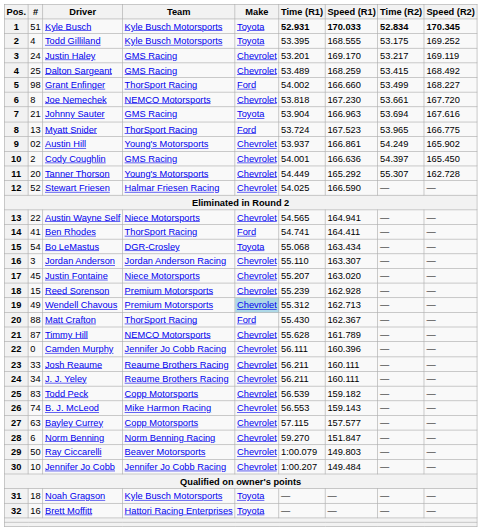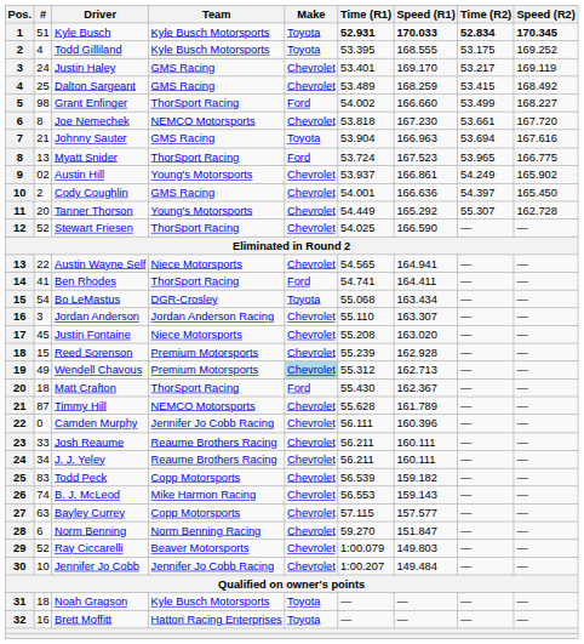 <table class="wikitable" style="font-size:95%">
 <tr>
 <th>Pos.</th>
 <th>#</th>
 <th>Driver</th>
 <th>Team</th>
 <th>Make</th>
 <th>Time (R1)</th>
 <th>Speed (R1)</th>
 <th>Time (R2)</th>
 <th>Speed (R2)</th>
 </tr>
 <tr>
 <th>1</th>
 <td>51</td>
 <td><a href='#'>Kyle Busch</a></td>
 <td><a href='#'>Kyle Busch Motorsports</a></td>
 <td><a href='#'>Toyota</a></td>
 <td><strong>52.931</strong></td>
 <td><strong>170.033</strong></td>
 <td><strong>52.834</strong></td>
 <td><strong>170.345</strong></td>
 </tr>
 <tr>
 <th>2</th>
 <td>4</td>
 <td><a href='#'>Todd Gilliland</a></td>
 <td><a href='#'>Kyle Busch Motorsports</a></td>
 <td><a href='#'>Toyota</a></td>
 <td>53.395</td>
 <td>168.555</td>
 <td>53.175</td>
 <td>169.252</td>
 </tr>
 <tr>
 <th>3</th>
 <td>24</td>
 <td><a href='#'>Justin Haley</a></td>
 <td><a href='#'>GMS Racing</a></td>
 <td><a href='#'>Chevrolet</a></td>
-<td>53.201</td>
+<td>53.401</td>
 <td>169.170</td>
 <td>53.217</td>
 <td>169.119</td>
 </tr>
 <tr>
 <th>4</th>
 <td>25</td>
 <td><a href='#'>Dalton Sargeant</a></td>
 <td><a href='#'>GMS Racing</a></td>
 <td><a href='#'>Chevrolet</a></td>
 <td>53.489</td>
 <td>168.259</td>
 <td>53.415</td>
 <td>168.492</td>
 </tr>
 <tr>
 <th>5</th>
 <td>98</td>
 <td><a href='#'>Grant Enfinger</a></td>
 <td><a href='#'>ThorSport Racing</a></td>
 <td><a href='#'>Ford</a></td>
 <td>54.002</td>
 <td>166.660</td>
 <td>53.499</td>
 <td>168.227</td>
 </tr>
 <tr>
 <th>6</th>
 <td>8</td>
 <td><a href='#'>Joe Nemechek</a></td>
 <td><a href='#'>NEMCO Motorsports</a></td>
 <td><a href='#'>Chevrolet</a></td>
 <td>53.818</td>
 <td>167.230</td>
 <td>53.661</td>
 <td>167.720</td>
 </tr>
 <tr>
 <th>7</th>
 <td>21</td>
 <td><a href='#'>Johnny Sauter</a></td>
 <td><a href='#'>GMS Racing</a></td>
 <td><a href='#'>Toyota</a></td>
 <td>53.904</td>
 <td>166.963</td>
 <td>53.694</td>
 <td>167.616</td>
 </tr>
 <tr>
 <th>8</th>
 <td>13</td>
 <td><a href='#'>Myatt Snider</a></td>
 <td><a href='#'>ThorSport Racing</a></td>
 <td><a href='#'>Ford</a></td>
 <td>53.724</td>
 <td>167.523</td>
 <td>53.965</td>
 <td>166.775</td>
 </tr>
 <tr>
 <th>9</th>
 <td>02</td>
 <td><a href='#'>Austin Hill</a></td>
 <td><a href='#'>Young's Motorsports</a></td>
 <td><a href='#'>Chevrolet</a></td>
 <td>53.937</td>
 <td>166.861</td>
 <td>54.249</td>
 <td>165.902</td>
 </tr>
 <tr>
 <th>10</th>
 <td>2</td>
 <td><a href='#'>Cody Coughlin</a></td>
 <td><a href='#'>GMS Racing</a></td>
 <td><a href='#'>Chevrolet</a></td>
 <td>54.001</td>
 <td>166.636</td>
 <td>54.397</td>
 <td>165.450</td>
 </tr>
 <tr>
 <th>11</th>
 <td>20</td>
 <td><a href='#'>Tanner Thorson</a></td>
 <td><a href='#'>Young's Motorsports</a></td>
 <td><a href='#'>Chevrolet</a></td>
 <td>54.449</td>
 <td>165.292</td>
 <td>55.307</td>
 <td>162.728</td>
 </tr>
 <tr>
 <th>12</th>
 <td>52</td>
 <td><a href='#'>Stewart Friesen</a></td>
-<td><a href='#'>Halmar Friesen Racing</a></td>
+<td><a href='#'>ThorSport Racing</a></td>
 <td><a href='#'>Chevrolet</a></td>
 <td>54.025</td>
 <td>166.590</td>
 <td>—</td>
 <td>—</td>
 </tr>
 <tr>
 <th colspan="9">Eliminated in Round 2</th>
 </tr>
 <tr>
 <th>13</th>
 <td>22</td>
 <td><a href='#'>Austin Wayne Self</a></td>
 <td><a href='#'>Niece Motorsports</a></td>
 <td><a href='#'>Chevrolet</a></td>
 <td>54.565</td>
 <td>164.941</td>
 <td>—</td>
 <td>—</td>
 </tr>
 <tr>
 <th>14</th>
 <td>41</td>
 <td><a href='#'>Ben Rhodes</a></td>
 <td><a href='#'>ThorSport Racing</a></td>
 <td><a href='#'>Ford</a></td>
 <td>54.741</td>
 <td>164.411</td>
 <td>—</td>
 <td>—</td>
 </tr>
 <tr>
 <th>15</th>
 <td>54</td>
 <td><a href='#'>Bo LeMastus</a></td>
 <td><a href='#'>DGR-Crosley</a></td>
 <td><a href='#'>Toyota</a></td>
 <td>55.068</td>
 <td>163.434</td>
 <td>—</td>
 <td>—</td>
 </tr>
 <tr>
 <th>16</th>
 <td>3</td>
 <td><a href='#'>Jordan Anderson</a></td>
 <td><a href='#'>Jordan Anderson Racing</a></td>
 <td><a href='#'>Chevrolet</a></td>
 <td>55.110</td>
 <td>163.307</td>
 <td>—</td>
 <td>—</td>
 </tr>
 <tr>
 <th>17</th>
 <td>45</td>
 <td><a href='#'>Justin Fontaine</a></td>
 <td><a href='#'>Niece Motorsports</a></td>
 <td><a href='#'>Chevrolet</a></td>
-<td>55.207</td>
+<td>55.208</td>
 <td>163.020</td>
 <td>—</td>
 <td>—</td>
 </tr>
 <tr>
 <th>18</th>
 <td>15</td>
 <td><a href='#'>Reed Sorenson</a></td>
 <td><a href='#'>Premium Motorsports</a></td>
 <td><a href='#'>Chevrolet</a></td>
 <td>55.239</td>
 <td>162.928</td>
 <td>—</td>
 <td>—</td>
 </tr>
 <tr>
 <th>19</th>
 <td>49</td>
 <td><a href='#'>Wendell Chavous</a></td>
 <td><a href='#'>Premium Motorsports</a></td>
 <td style="background: lightblue;"><a href='#'>Chevrolet</a></td>
 <td>55.312</td>
 <td>162.713</td>
 <td>—</td>
 <td>—</td>
 </tr>
 <tr>
 <th>20</th>
-<td>88</td>
+<td>18</td>
 <td><a href='#'>Matt Crafton</a></td>
 <td><a href='#'>ThorSport Racing</a></td>
 <td><a href='#'>Ford</a></td>
 <td>55.430</td>
 <td>162.367</td>
 <td>—</td>
 <td>—</td>
 </tr>
 <tr>
 <th>21</th>
 <td>87</td>
 <td><a href='#'>Timmy Hill</a></td>
 <td><a href='#'>NEMCO Motorsports</a></td>
 <td><a href='#'>Chevrolet</a></td>
 <td>55.628</td>
 <td>161.789</td>
 <td>—</td>
 <td>—</td>
 </tr>
 <tr>
 <th>22</th>
 <td>0</td>
 <td><a href='#'>Camden Murphy</a></td>
 <td><a href='#'>Jennifer Jo Cobb Racing</a></td>
 <td><a href='#'>Chevrolet</a></td>
 <td>56.111</td>
 <td>160.396</td>
 <td>—</td>
 <td>—</td>
 </tr>
 <tr>
 <th>23</th>
 <td>33</td>
 <td><a href='#'>Josh Reaume</a></td>
 <td><a href='#'>Reaume Brothers Racing</a></td>
 <td><a href='#'>Chevrolet</a></td>
 <td>56.211</td>
 <td>160.111</td>
 <td>—</td>
 <td>—</td>
 </tr>
 <tr>
 <th>24</th>
 <td>34</td>
 <td><a href='#'>J. J. Yeley</a></td>
 <td><a href='#'>Reaume Brothers Racing</a></td>
 <td><a href='#'>Chevrolet</a></td>
 <td>56.211</td>
 <td>160.111</td>
 <td>—</td>
 <td>—</td>
 </tr>
 <tr>
 <th>25</th>
 <td>83</td>
 <td><a href='#'>Todd Peck</a></td>
 <td><a href='#'>Copp Motorsports</a></td>
 <td><a href='#'>Chevrolet</a></td>
 <td>56.539</td>
 <td>159.182</td>
 <td>—</td>
 <td>—</td>
 </tr>
 <tr>
 <th>26</th>
 <td>74</td>
 <td><a href='#'>B. J. McLeod</a></td>
 <td><a href='#'>Mike Harmon Racing</a></td>
 <td><a href='#'>Chevrolet</a></td>
 <td>56.553</td>
 <td>159.143</td>
 <td>—</td>
 <td>—</td>
 </tr>
 <tr>
 <th>27</th>
 <td>63</td>
 <td><a href='#'>Bayley Currey</a></td>
 <td><a href='#'>Copp Motorsports</a></td>
 <td><a href='#'>Chevrolet</a></td>
 <td>57.115</td>
 <td>157.577</td>
 <td>—</td>
 <td>—</td>
 </tr>
 <tr>
 <th>28</th>
 <td>6</td>
 <td><a href='#'>Norm Benning</a></td>
 <td><a href='#'>Norm Benning Racing</a></td>
 <td><a href='#'>Chevrolet</a></td>
 <td>59.270</td>
 <td>151.847</td>
 <td>—</td>
 <td>—</td>
 </tr>
 <tr>
 <th>29</th>
-<td>50</td>
+<td>52</td>
 <td><a href='#'>Ray Ciccarelli</a></td>
 <td><a href='#'>Beaver Motorsports</a></td>
 <td><a href='#'>Chevrolet</a></td>
 <td>1:00.079</td>
 <td>149.803</td>
 <td>—</td>
 <td>—</td>
 </tr>
 <tr>
 <th>30</th>
 <td>10</td>
 <td><a href='#'>Jennifer Jo Cobb</a></td>
 <td><a href='#'>Jennifer Jo Cobb Racing</a></td>
 <td><a href='#'>Chevrolet</a></td>
 <td>1:00.207</td>
 <td>149.484</td>
 <td>—</td>
 <td>—</td>
 </tr>
 <tr>
 <th colspan="9">Qualified on owner's points</th>
 </tr>
 <tr>
 <th>31</th>
 <td>18</td>
 <td><a href='#'>Noah Gragson</a></td>
 <td><a href='#'>Kyle Busch Motorsports</a></td>
 <td><a href='#'>Toyota</a></td>
 <td>—</td>
 <td>—</td>
 <td>—</td>
 <td>—</td>
 </tr>
 <tr>
 <th>32</th>
 <td>16</td>
 <td><a href='#'>Brett Moffitt</a></td>
 <td><a href='#'>Hattori Racing Enterprises</a></td>
 <td><a href='#'>Toyota</a></td>
 <td>—</td>
 <td>—</td>
 <td>—</td>
 <td>—</td>
 </tr>
 <tr>
 <th colspan="9"></th>
 </tr>
 <tr>
 <th colspan="9"></th>
 </tr>
 </table>
